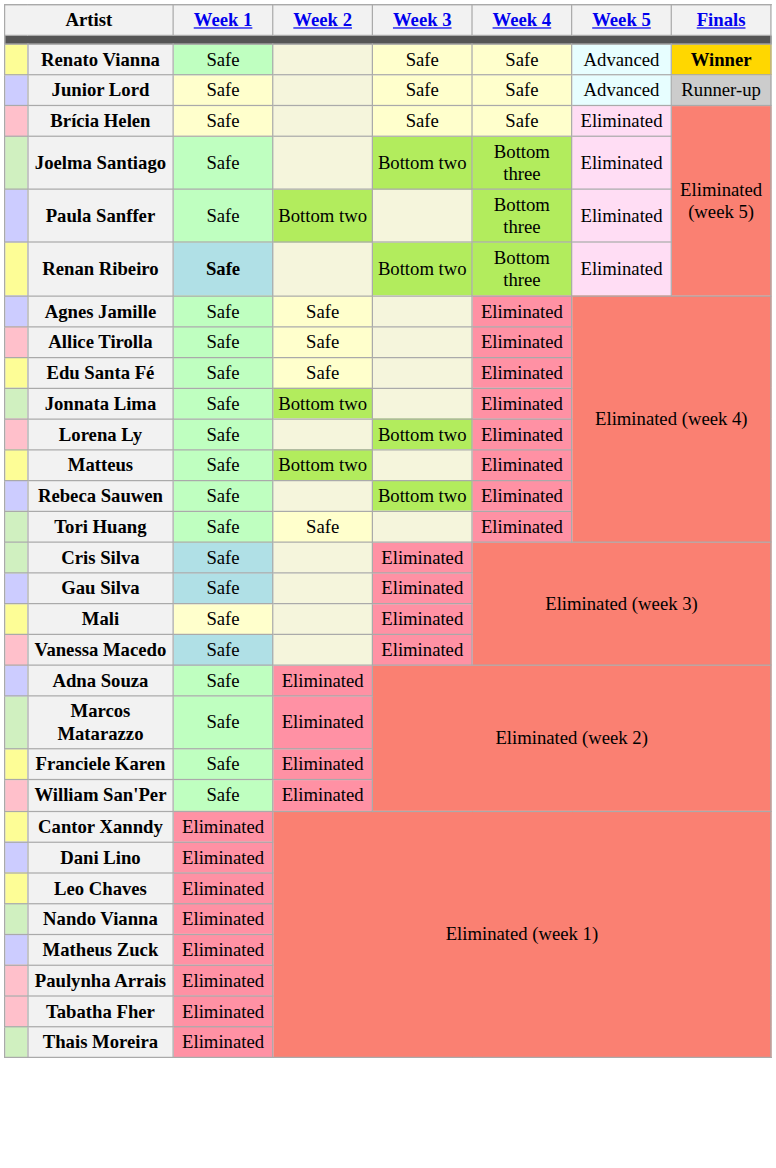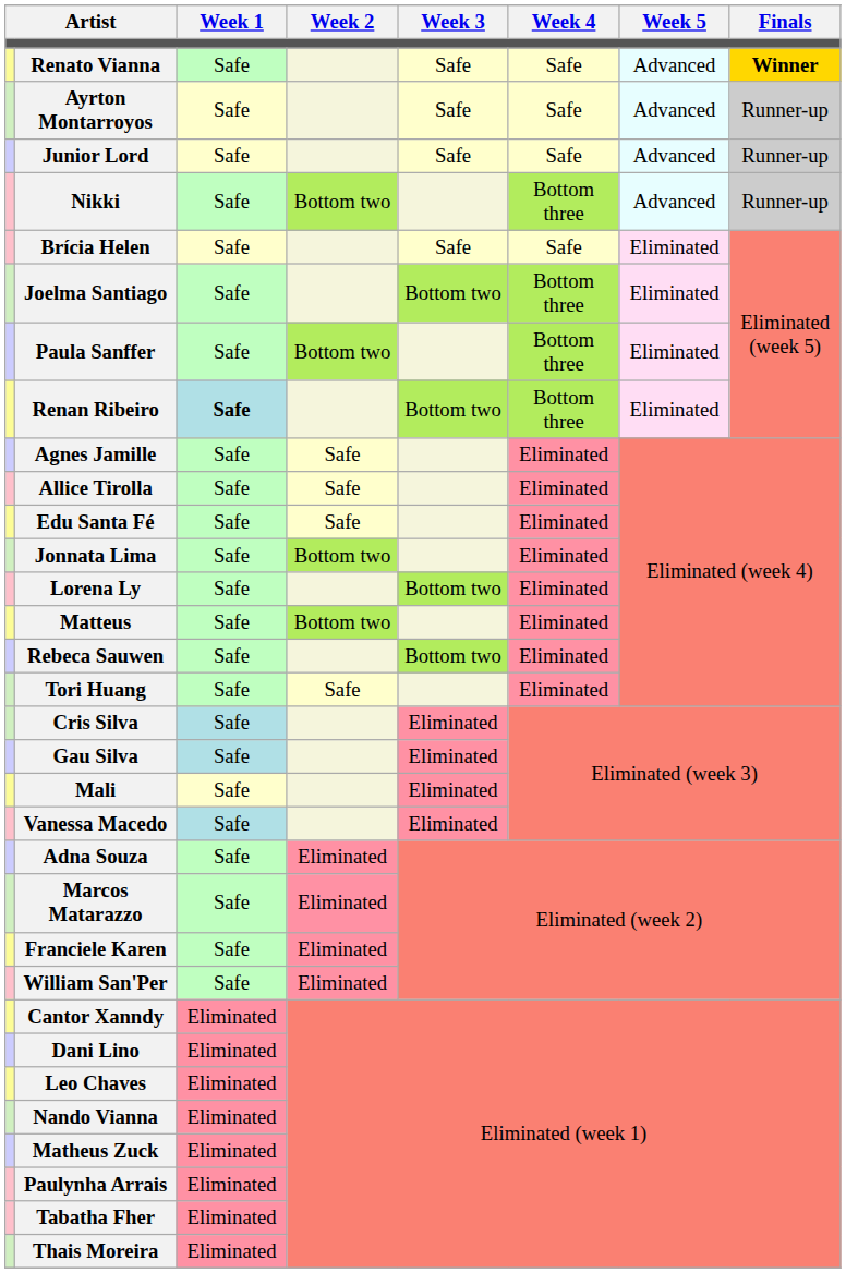 <table class="wikitable" style="text-align:center; font-size:95%; width:100%;">
 <tr>
 </tr>
 <tr>
 <th colspan="2">Artist</th>
 <th width="13%"><a href='#'>Week 1</a></th>
 <th width="13%"><a href='#'>Week 2</a></th>
 <th width="13%"><a href='#'>Week 3</a></th>
 <th width="13%"><a href='#'>Week 4</a></th>
 <th width="13%"><a href='#'>Week 5</a></th>
 <th width="13%"><a href='#'>Finals</a></th>
 </tr>
 <tr>
 <td colspan="8" style="background:#555555;"></td>
 </tr>
 <tr>
 <td bgcolor="FDFD96"></td>
 <th>Renato Vianna</th>
 <td bgcolor="BFFFC0">Safe</td>
 <td bgcolor="F5F5DC"></td>
 <td bgcolor="FFFFCC">Safe</td>
 <td bgcolor="FFFFCC">Safe</td>
 <td bgcolor="E7FEFF">Advanced</td>
 <td bgcolor="gold"><strong>Winner</strong></td>
 </tr>
 <tr>
+<td width="01%" bgcolor="D0F0C0"></td>
+<th>Ayrton Montarroyos</th>
+<td bgcolor="FFFFCC">Safe</td>
+<td bgcolor="F5F5DC"></td>
+<td bgcolor="FFFFCC">Safe</td>
+<td bgcolor="FFFFCC">Safe</td>
+<td bgcolor="E7FEFF">Advanced</td>
+<td bgcolor="CCCCCC">Runner-up</td>
+</tr>
+<tr>
 <td bgcolor="CCCCFF"></td>
 <th width="19%">Junior Lord</th>
 <td bgcolor="FFFFCC">Safe</td>
 <td bgcolor="F5F5DC"></td>
 <td bgcolor="FFFFCC">Safe</td>
 <td bgcolor="FFFFCC">Safe</td>
+<td bgcolor="E7FEFF">Advanced</td>
+<td bgcolor="CCCCCC">Runner-up</td>
+</tr>
+<tr>
+<td bgcolor="FFC0CB"></td>
+<th>Nikki</th>
+<td bgcolor="BFFFC0">Safe</td>
+<td bgcolor="B2EC5D">Bottom two</td>
+<td bgcolor="F5F5DC"></td>
+<td bgcolor="B2EC5D">Bottom three</td>
 <td bgcolor="E7FEFF">Advanced</td>
 <td bgcolor="CCCCCC">Runner-up</td>
 </tr>
 <tr>
 <td bgcolor="FFC0CB"></td>
 <th>Brícia Helen</th>
 <td bgcolor="FFFFCC">Safe</td>
 <td bgcolor="F5F5DC"></td>
 <td bgcolor="FFFFCC">Safe</td>
 <td bgcolor="FFFFCC">Safe</td>
 <td bgcolor=#FFDDF4>Eliminated</td>
 <td bgcolor="FA8072" rowspan=4>Eliminated (week 5)</td>
 </tr>
 <tr>
 <td bgcolor="D0F0C0"></td>
 <th>Joelma Santiago</th>
 <td bgcolor="BFFFC0">Safe</td>
 <td bgcolor="F5F5DC"></td>
 <td bgcolor="B2EC5D">Bottom two</td>
 <td bgcolor="B2EC5D">Bottom three</td>
 <td bgcolor=#FFDDF4>Eliminated</td>
 </tr>
 <tr>
 <td bgcolor="CCCCFF"></td>
 <th>Paula Sanffer</th>
 <td bgcolor="BFFFC0">Safe</td>
 <td bgcolor="B2EC5D">Bottom two</td>
 <td bgcolor="F5F5DC"></td>
 <td bgcolor="B2EC5D">Bottom three</td>
 <td bgcolor=#FFDDF4>Eliminated</td>
 </tr>
 <tr>
 <td bgcolor="FDFD96"></td>
 <th>Renan Ribeiro</th>
 <td bgcolor="B0E0E6"><strong>Safe</strong></td>
 <td bgcolor="F5F5DC"></td>
 <td bgcolor="B2EC5D">Bottom two</td>
 <td bgcolor="B2EC5D">Bottom three</td>
 <td bgcolor=#FFDDF4>Eliminated</td>
 </tr>
 <tr>
 <td bgcolor="CCCCFF"></td>
 <th>Agnes Jamille</th>
 <td bgcolor="BFFFC0">Safe</td>
 <td bgcolor="FFFFCC">Safe</td>
 <td bgcolor="F5F5DC"></td>
 <td bgcolor="FF91A4">Eliminated</td>
 <td bgcolor="FA8072" rowspan=8 colspan=2>Eliminated (week 4)</td>
 </tr>
 <tr>
 <td bgcolor="FFC0CB"></td>
 <th>Allice Tirolla</th>
 <td bgcolor="BFFFC0">Safe</td>
 <td bgcolor="FFFFCC">Safe</td>
 <td bgcolor="F5F5DC"></td>
 <td bgcolor="FF91A4">Eliminated</td>
 </tr>
 <tr>
 <td bgcolor="FDFD96"></td>
 <th>Edu Santa Fé</th>
 <td bgcolor="BFFFC0">Safe</td>
 <td bgcolor="FFFFCC">Safe</td>
 <td bgcolor="F5F5DC"></td>
 <td bgcolor="FF91A4">Eliminated</td>
 </tr>
 <tr>
 <td bgcolor="D0F0C0"></td>
 <th>Jonnata Lima</th>
 <td bgcolor="BFFFC0">Safe</td>
 <td bgcolor="B2EC5D">Bottom two</td>
 <td bgcolor="F5F5DC"></td>
 <td bgcolor="FF91A4">Eliminated</td>
 </tr>
 <tr>
 <td bgcolor="FFC0CB"></td>
 <th>Lorena Ly</th>
 <td bgcolor="BFFFC0">Safe</td>
 <td bgcolor="F5F5DC"></td>
 <td bgcolor="B2EC5D">Bottom two</td>
 <td bgcolor="FF91A4">Eliminated</td>
 </tr>
 <tr>
 <td bgcolor="FDFD96"></td>
 <th>Matteus</th>
 <td bgcolor="BFFFC0">Safe</td>
 <td bgcolor="B2EC5D">Bottom two</td>
 <td bgcolor="F5F5DC"></td>
 <td bgcolor="FF91A4">Eliminated</td>
 </tr>
 <tr>
 <td bgcolor="CCCCFF"></td>
 <th>Rebeca Sauwen</th>
 <td bgcolor="BFFFC0">Safe</td>
 <td bgcolor="F5F5DC"></td>
 <td bgcolor="B2EC5D">Bottom two</td>
 <td bgcolor="FF91A4">Eliminated</td>
 </tr>
 <tr>
 <td bgcolor="D0F0C0"></td>
 <th>Tori Huang</th>
 <td bgcolor="BFFFC0">Safe</td>
 <td bgcolor="FFFFCC">Safe</td>
 <td bgcolor="F5F5DC"></td>
 <td bgcolor="FF91A4">Eliminated</td>
 </tr>
 <tr>
 <td bgcolor="D0F0C0"></td>
 <th>Cris Silva</th>
 <td bgcolor="B0E0E6">Safe</td>
 <td bgcolor="F5F5DC"></td>
 <td bgcolor="FF91A4">Eliminated</td>
 <td bgcolor="FA8072" rowspan=4 colspan=3>Eliminated (week 3)</td>
 </tr>
 <tr>
 <td bgcolor="CCCCFF"></td>
 <th>Gau Silva</th>
 <td bgcolor="B0E0E6">Safe</td>
 <td bgcolor="F5F5DC"></td>
 <td bgcolor="FF91A4">Eliminated</td>
 </tr>
 <tr>
 <td bgcolor="FDFD96"></td>
 <th>Mali</th>
 <td bgcolor="FFFFCC">Safe</td>
 <td bgcolor="F5F5DC"></td>
 <td bgcolor="FF91A4">Eliminated</td>
 </tr>
 <tr>
 <td bgcolor="FFC0CB"></td>
 <th>Vanessa Macedo</th>
 <td bgcolor="B0E0E6">Safe</td>
 <td bgcolor="F5F5DC"></td>
 <td bgcolor="FF91A4">Eliminated</td>
 </tr>
 <tr>
 <td bgcolor="CCCCFF"></td>
 <th>Adna Souza</th>
 <td bgcolor="BFFFC0">Safe</td>
 <td bgcolor="FF91A4">Eliminated</td>
 <td bgcolor="FA8072" rowspan=4 colspan=4>Eliminated (week 2)</td>
 </tr>
 <tr>
 <td bgcolor="D0F0C0"></td>
 <th>Marcos Matarazzo</th>
 <td bgcolor="BFFFC0">Safe</td>
 <td bgcolor="FF91A4">Eliminated</td>
 </tr>
 <tr>
 <td bgcolor="FDFD96"></td>
 <th>Franciele Karen</th>
 <td bgcolor="BFFFC0">Safe</td>
 <td bgcolor="FF91A4">Eliminated</td>
 </tr>
 <tr>
 <td bgcolor="FFC0CB"></td>
 <th>William San'Per</th>
 <td bgcolor="BFFFC0">Safe</td>
 <td bgcolor="FF91A4">Eliminated</td>
 </tr>
 <tr>
 <td bgcolor="FDFD96"></td>
 <th>Cantor Xanndy</th>
 <td bgcolor="FF91A4">Eliminated</td>
 <td bgcolor="FA8072" rowspan=8 colspan=5>Eliminated (week 1)</td>
 </tr>
 <tr>
 <td bgcolor="CCCCFF"></td>
 <th>Dani Lino</th>
 <td bgcolor="FF91A4">Eliminated</td>
 </tr>
 <tr>
 <td bgcolor="FDFD96"></td>
 <th>Leo Chaves</th>
 <td bgcolor="FF91A4">Eliminated</td>
 </tr>
 <tr>
 <td bgcolor="D0F0C0"></td>
 <th>Nando Vianna</th>
 <td bgcolor="FF91A4">Eliminated</td>
 </tr>
 <tr>
 <td bgcolor="CCCCFF"></td>
 <th>Matheus Zuck</th>
 <td bgcolor="FF91A4">Eliminated</td>
 </tr>
 <tr>
 <td bgcolor="FFC0CB"></td>
 <th>Paulynha Arrais</th>
 <td bgcolor="FF91A4">Eliminated</td>
 </tr>
 <tr>
 <td bgcolor="FFC0CB"></td>
 <th>Tabatha Fher</th>
 <td bgcolor="FF91A4">Eliminated</td>
 </tr>
 <tr>
 <td bgcolor="D0F0C0"></td>
 <th>Thais Moreira</th>
 <td bgcolor="FF91A4">Eliminated</td>
 </tr>
 <tr>
 </tr>
 </table>
